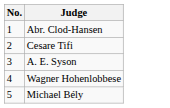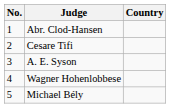 <table class="wikitable">
 <tr>
 <th>No.</th>
 <th>Judge</th>
+<th>Country</th>
 </tr>
 <tr>
 <td>1</td>
 <td align="left">Abr. Clod-Hansen</td>
+<td align="center"></td>
 </tr>
 <tr>
 <td>2</td>
 <td align="left">Cesare Tifi</td>
+<td align="center"></td>
 </tr>
 <tr>
 <td>3</td>
 <td align="left">A. E. Syson</td>
+<td align="center"></td>
 </tr>
 <tr>
 <td>4</td>
 <td align="left">Wagner Hohenlobbese</td>
+<td align="center"></td>
 </tr>
 <tr>
 <td>5</td>
 <td align="left">Michael Bély</td>
+<td align="center"></td>
 </tr>
 </table>
